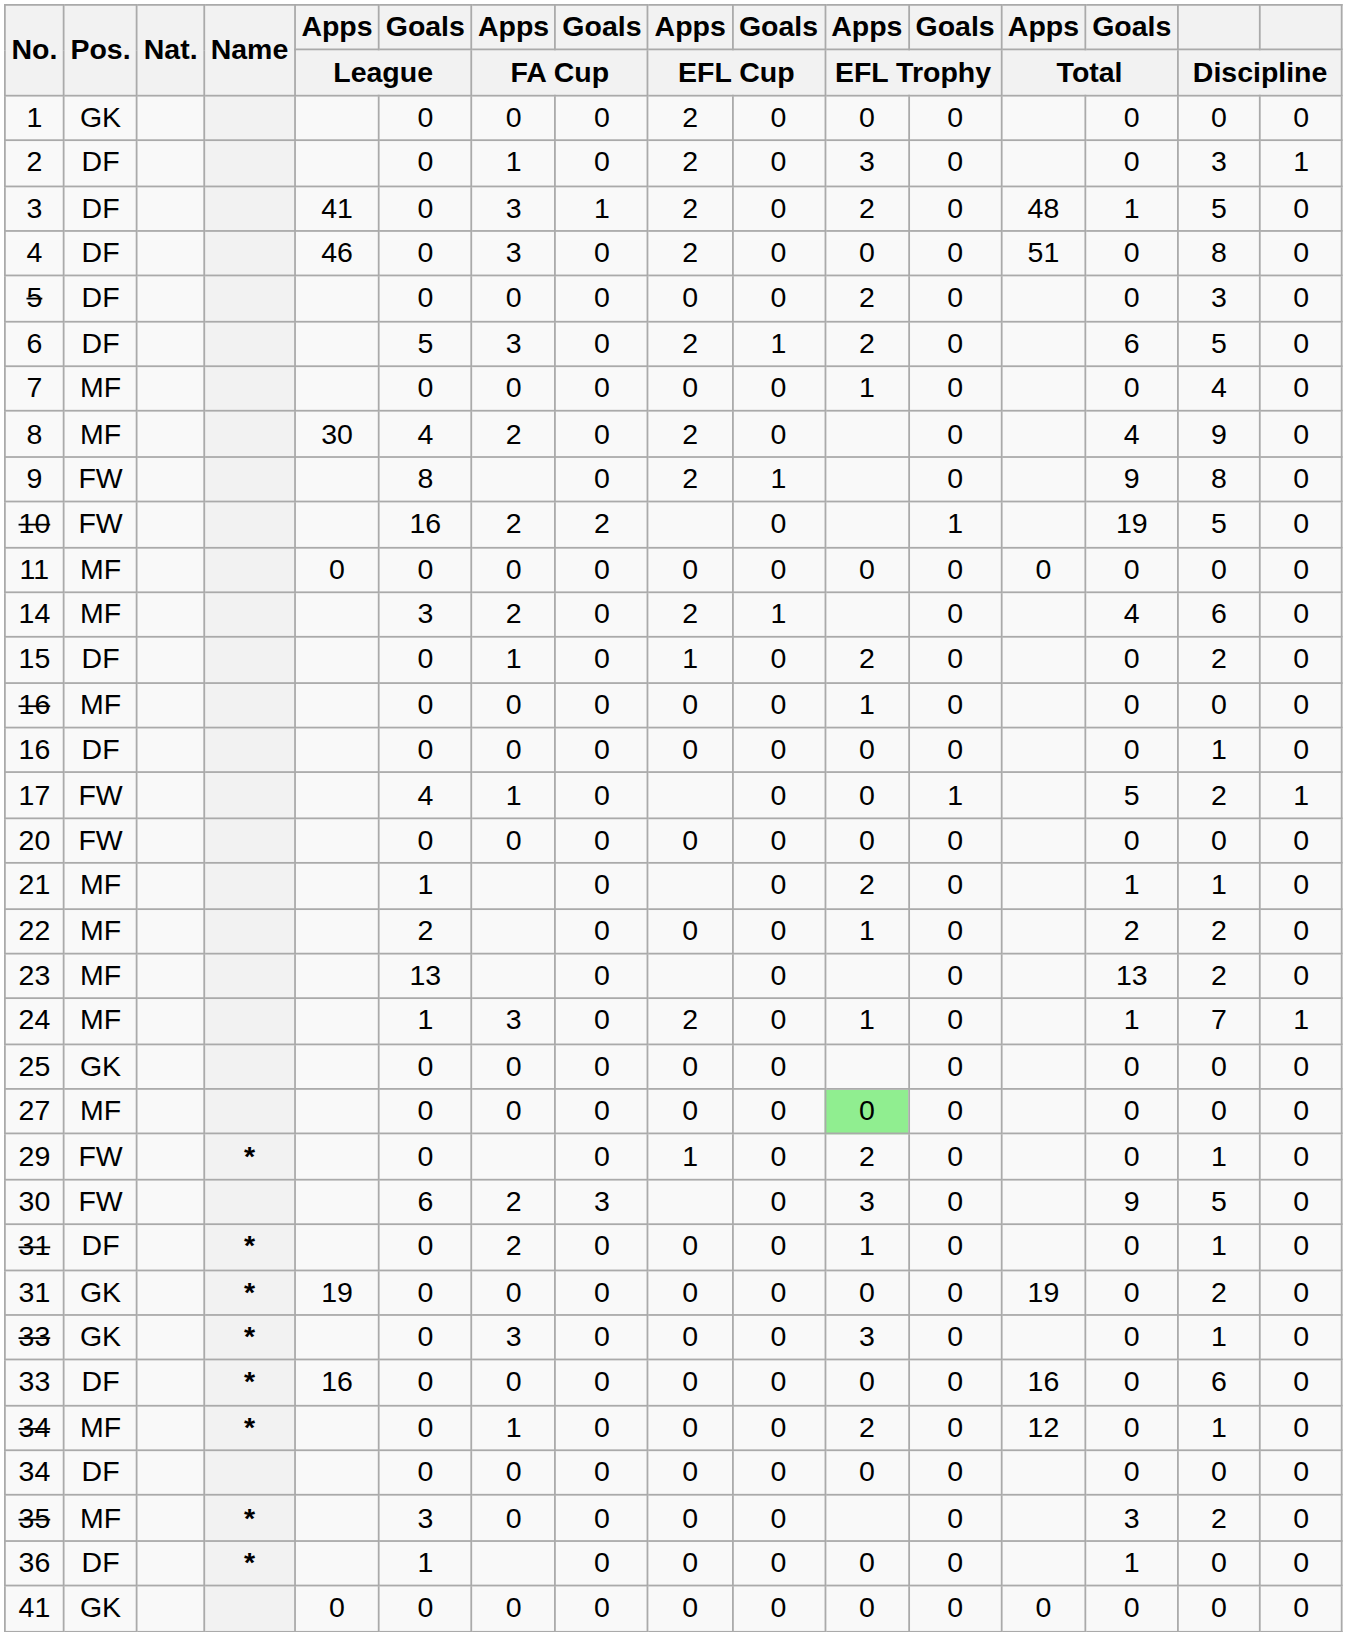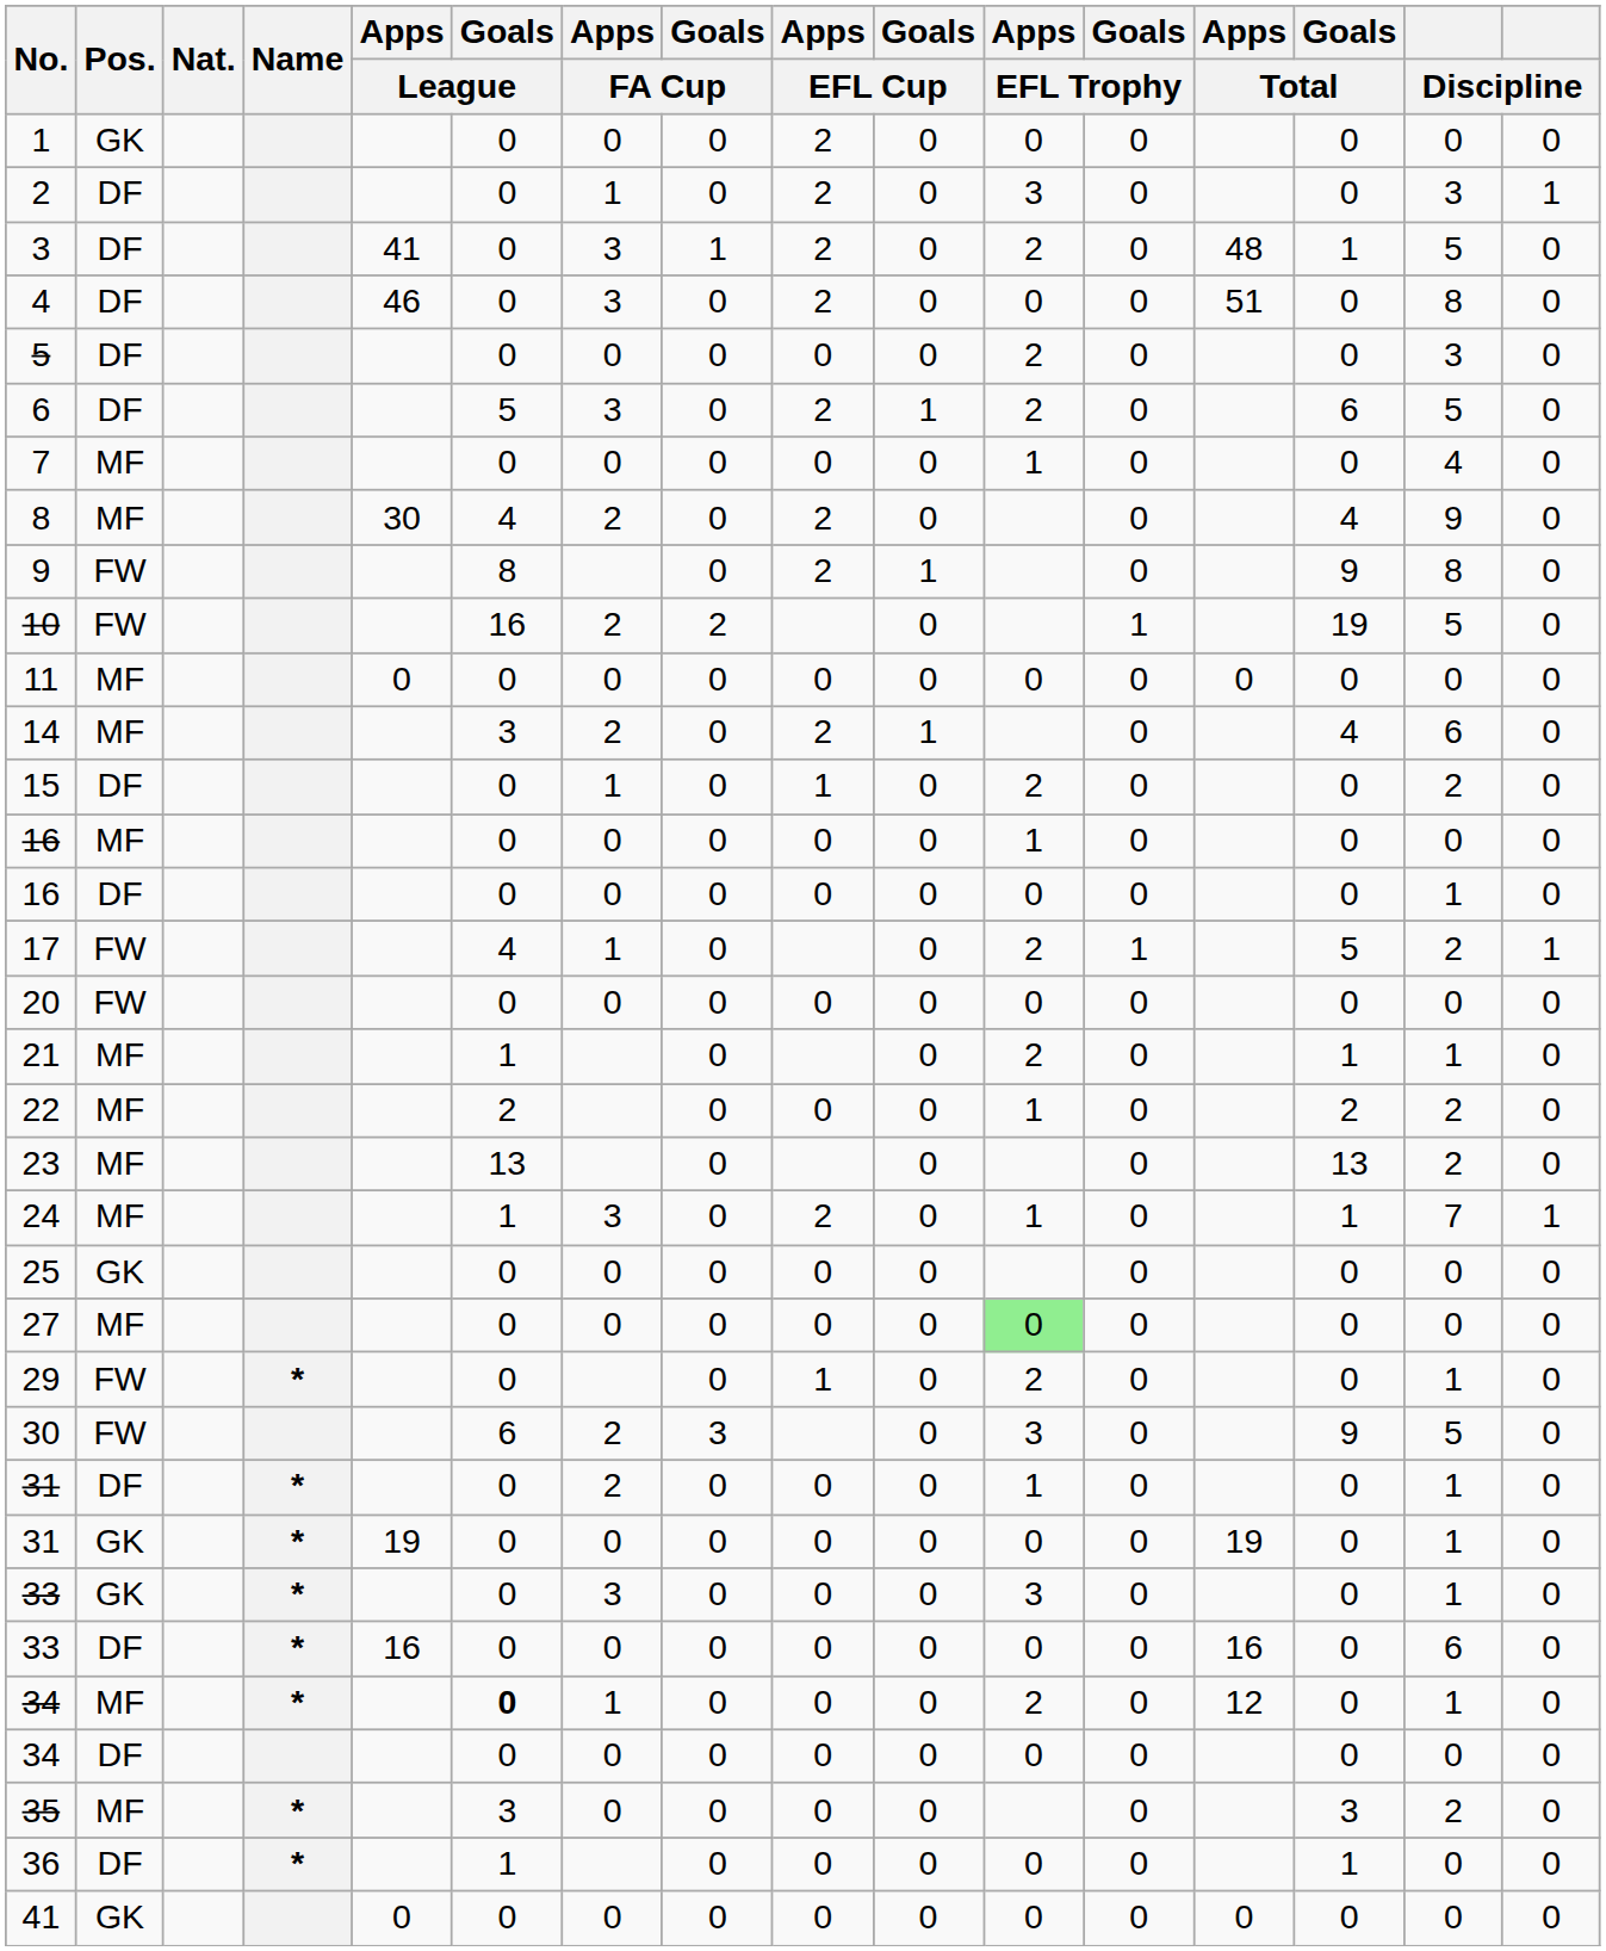 <table class="wikitable sortable plainrowheaders" style="text-align:center">
 <tr>
 <th scope="col" rowspan="2">No.</th>
 <th scope="col" rowspan="2">Pos.</th>
 <th scope="col" rowspan="2">Nat.</th>
 <th scope="col" rowspan="2">Name</th>
 <th scope="col">Apps</th>
 <th scope="col">Goals</th>
 <th scope="col">Apps</th>
 <th scope="col">Goals</th>
 <th scope="col">Apps</th>
 <th scope="col">Goals</th>
 <th scope="col">Apps</th>
 <th scope="col">Goals</th>
 <th scope="col">Apps</th>
 <th scope="col">Goals</th>
 <th scope="col"></th>
 <th scope="col"></th>
 </tr>
 <tr class="unsortable">
 <th colspan="2" width="85">League</th>
 <th colspan="2" width="85">FA Cup</th>
 <th colspan="2" width="85">EFL Cup</th>
 <th colspan="2" width="85">EFL Trophy</th>
 <th colspan="2" width="85">Total</th>
 <th colspan="2" width="85">Discipline</th>
 </tr>
 <tr>
 <td>1</td>
 <td>GK</td>
 <td></td>
 <th scope="row"></th>
 <td></td>
 <td>0</td>
 <td>0</td>
 <td>0</td>
 <td>2</td>
 <td>0</td>
 <td>0</td>
 <td>0</td>
 <td></td>
 <td>0</td>
 <td>0</td>
 <td>0</td>
 </tr>
 <tr>
 <td>2</td>
 <td>DF</td>
 <td></td>
 <th scope="row"></th>
 <td></td>
 <td>0</td>
 <td>1</td>
 <td>0</td>
 <td>2</td>
 <td>0</td>
 <td>3</td>
 <td>0</td>
 <td></td>
 <td>0</td>
 <td>3</td>
 <td>1</td>
 </tr>
 <tr>
 <td>3</td>
 <td>DF</td>
 <td></td>
 <th scope="row"></th>
 <td>41</td>
 <td>0</td>
 <td>3</td>
 <td>1</td>
 <td>2</td>
 <td>0</td>
 <td>2</td>
 <td>0</td>
 <td>48</td>
 <td>1</td>
 <td>5</td>
 <td>0</td>
 </tr>
 <tr>
 <td>4</td>
 <td>DF</td>
 <td></td>
 <th scope="row"></th>
 <td>46</td>
 <td>0</td>
 <td>3</td>
 <td>0</td>
 <td>2</td>
 <td>0</td>
 <td>0</td>
 <td>0</td>
 <td>51</td>
 <td>0</td>
 <td>8</td>
 <td>0</td>
 </tr>
 <tr>
 <td><s>5</s> </td>
 <td>DF</td>
 <td></td>
 <th scope="row"></th>
 <td></td>
 <td>0</td>
 <td>0</td>
 <td>0</td>
 <td>0</td>
 <td>0</td>
 <td>2</td>
 <td>0</td>
 <td></td>
 <td>0</td>
 <td>3</td>
 <td>0</td>
 </tr>
 <tr>
 <td>6</td>
 <td>DF</td>
 <td></td>
 <th scope="row"></th>
 <td></td>
 <td>5</td>
 <td>3</td>
 <td>0</td>
 <td>2</td>
 <td>1</td>
 <td>2</td>
 <td>0</td>
 <td></td>
 <td>6</td>
 <td>5</td>
 <td>0</td>
 </tr>
 <tr>
 <td>7</td>
 <td>MF</td>
 <td></td>
 <th scope="row"></th>
 <td></td>
 <td>0</td>
 <td>0</td>
 <td>0</td>
 <td>0</td>
 <td>0</td>
 <td>1</td>
 <td>0</td>
 <td></td>
 <td>0</td>
 <td>4</td>
 <td>0</td>
 </tr>
 <tr>
 <td>8</td>
 <td>MF</td>
 <td></td>
 <th scope="row"></th>
 <td>30</td>
 <td>4</td>
 <td>2</td>
 <td>0</td>
 <td>2</td>
 <td>0</td>
 <td></td>
 <td>0</td>
 <td></td>
 <td>4</td>
 <td>9</td>
 <td>0</td>
 </tr>
 <tr>
 <td>9</td>
 <td>FW</td>
 <td></td>
 <th scope="row"></th>
 <td></td>
 <td>8</td>
 <td></td>
 <td>0</td>
 <td>2</td>
 <td>1</td>
 <td></td>
 <td>0</td>
 <td></td>
 <td>9</td>
 <td>8</td>
 <td>0</td>
 </tr>
 <tr>
 <td><s>10</s> </td>
 <td>FW</td>
 <td></td>
 <th scope="row"></th>
 <td></td>
 <td>16</td>
 <td>2</td>
 <td>2</td>
 <td></td>
 <td>0</td>
 <td></td>
 <td>1</td>
 <td></td>
 <td>19</td>
 <td>5</td>
 <td>0</td>
 </tr>
 <tr>
 <td>11</td>
 <td>MF</td>
 <td></td>
 <th scope="row"></th>
 <td>0</td>
 <td>0</td>
 <td>0</td>
 <td>0</td>
 <td>0</td>
 <td>0</td>
 <td>0</td>
 <td>0</td>
 <td>0</td>
 <td>0</td>
 <td>0</td>
 <td>0</td>
 </tr>
 <tr>
 <td>14</td>
 <td>MF</td>
 <td></td>
 <th scope="row"></th>
 <td></td>
 <td>3</td>
 <td>2</td>
 <td>0</td>
 <td>2</td>
 <td>1</td>
 <td></td>
 <td>0</td>
 <td></td>
 <td>4</td>
 <td>6</td>
 <td>0</td>
 </tr>
 <tr>
 <td>15</td>
 <td>DF</td>
 <td></td>
 <th scope="row"></th>
 <td></td>
 <td>0</td>
 <td>1</td>
 <td>0</td>
 <td>1</td>
 <td>0</td>
 <td>2</td>
 <td>0</td>
 <td></td>
 <td>0</td>
 <td>2</td>
 <td>0</td>
 </tr>
 <tr>
 <td><s>16</s> </td>
 <td>MF</td>
 <td></td>
 <th scope="row"></th>
 <td></td>
 <td>0</td>
 <td>0</td>
 <td>0</td>
 <td>0</td>
 <td>0</td>
 <td>1</td>
 <td>0</td>
 <td></td>
 <td>0</td>
 <td>0</td>
 <td>0</td>
 </tr>
 <tr>
 <td>16</td>
 <td>DF</td>
 <td></td>
 <th scope="row"></th>
 <td></td>
 <td>0</td>
 <td>0</td>
 <td>0</td>
 <td>0</td>
 <td>0</td>
 <td>0</td>
 <td>0</td>
 <td></td>
 <td>0</td>
 <td>1</td>
 <td>0</td>
 </tr>
 <tr>
 <td>17</td>
 <td>FW</td>
 <td></td>
 <th scope="row"></th>
 <td></td>
 <td>4</td>
 <td>1</td>
 <td>0</td>
 <td></td>
 <td>0</td>
-<td>0</td>
+<td>2</td>
 <td>1</td>
 <td></td>
 <td>5</td>
 <td>2</td>
 <td>1</td>
 </tr>
 <tr>
 <td>20</td>
 <td>FW</td>
 <td></td>
 <th scope="row"></th>
 <td></td>
 <td>0</td>
 <td>0</td>
 <td>0</td>
 <td>0</td>
 <td>0</td>
 <td>0</td>
 <td>0</td>
 <td></td>
 <td>0</td>
 <td>0</td>
 <td>0</td>
 </tr>
 <tr>
 <td>21</td>
 <td>MF</td>
 <td></td>
 <th scope="row"></th>
 <td></td>
 <td>1</td>
 <td></td>
 <td>0</td>
 <td></td>
 <td>0</td>
 <td>2</td>
 <td>0</td>
 <td></td>
 <td>1</td>
 <td>1</td>
 <td>0</td>
 </tr>
 <tr>
 <td>22</td>
 <td>MF</td>
 <td></td>
 <th scope="row"></th>
 <td></td>
 <td>2</td>
 <td></td>
 <td>0</td>
 <td>0</td>
 <td>0</td>
 <td>1</td>
 <td>0</td>
 <td></td>
 <td>2</td>
 <td>2</td>
 <td>0</td>
 </tr>
 <tr>
 <td>23</td>
 <td>MF</td>
 <td></td>
 <th scope="row"></th>
 <td></td>
 <td>13</td>
 <td></td>
 <td>0</td>
 <td></td>
 <td>0</td>
 <td></td>
 <td>0</td>
 <td></td>
 <td>13</td>
 <td>2</td>
 <td>0</td>
 </tr>
 <tr>
 <td>24</td>
 <td>MF</td>
 <td></td>
 <th scope="row"></th>
 <td></td>
 <td>1</td>
 <td>3</td>
 <td>0</td>
 <td>2</td>
 <td>0</td>
 <td>1</td>
 <td>0</td>
 <td></td>
 <td>1</td>
 <td>7</td>
 <td>1</td>
 </tr>
 <tr>
 <td>25</td>
 <td>GK</td>
 <td></td>
 <th scope="row"></th>
 <td></td>
 <td>0</td>
 <td>0</td>
 <td>0</td>
 <td>0</td>
 <td>0</td>
 <td></td>
 <td>0</td>
 <td></td>
 <td>0</td>
 <td>0</td>
 <td>0</td>
 </tr>
 <tr>
 <td>27</td>
 <td>MF</td>
 <td></td>
 <th scope="row"></th>
 <td></td>
 <td>0</td>
 <td>0</td>
 <td>0</td>
 <td>0</td>
 <td>0</td>
 <td style="background: lightgreen;">0</td>
 <td>0</td>
 <td></td>
 <td>0</td>
 <td>0</td>
 <td>0</td>
 </tr>
 <tr>
 <td>29</td>
 <td>FW</td>
 <td></td>
 <th scope="row"><em></em> *</th>
 <td></td>
 <td>0</td>
 <td></td>
 <td>0</td>
 <td>1</td>
 <td>0</td>
 <td>2</td>
 <td>0</td>
 <td></td>
 <td>0</td>
 <td>1</td>
 <td>0</td>
 </tr>
 <tr>
 <td>30</td>
 <td>FW</td>
 <td></td>
 <th scope="row"></th>
 <td></td>
 <td>6</td>
 <td>2</td>
 <td>3</td>
 <td></td>
 <td>0</td>
 <td>3</td>
 <td>0</td>
 <td></td>
 <td>9</td>
 <td>5</td>
 <td>0</td>
 </tr>
 <tr>
 <td><s>31</s> </td>
 <td>DF</td>
 <td></td>
 <th scope="row"><em></em> *</th>
 <td></td>
 <td>0</td>
 <td>2</td>
 <td>0</td>
 <td>0</td>
 <td>0</td>
 <td>1</td>
 <td>0</td>
 <td></td>
 <td>0</td>
 <td>1</td>
 <td>0</td>
 </tr>
 <tr>
 <td>31</td>
 <td>GK</td>
 <td></td>
 <th scope="row"><em></em> *</th>
 <td>19</td>
 <td>0</td>
 <td>0</td>
 <td>0</td>
 <td>0</td>
 <td>0</td>
 <td>0</td>
 <td>0</td>
 <td>19</td>
 <td>0</td>
-<td>2</td>
+<td>1</td>
 <td>0</td>
 </tr>
 <tr>
 <td><s>33</s> </td>
 <td>GK</td>
 <td></td>
 <th scope="row"><em></em> *</th>
 <td></td>
 <td>0</td>
 <td>3</td>
 <td>0</td>
 <td>0</td>
 <td>0</td>
 <td>3</td>
 <td>0</td>
 <td></td>
 <td>0</td>
 <td>1</td>
 <td>0</td>
 </tr>
 <tr>
 <td>33</td>
 <td>DF</td>
 <td></td>
 <th scope="row"><em></em> *</th>
 <td>16</td>
 <td>0</td>
 <td>0</td>
 <td>0</td>
 <td>0</td>
 <td>0</td>
 <td>0</td>
 <td>0</td>
 <td>16</td>
 <td>0</td>
 <td>6</td>
 <td>0</td>
 </tr>
 <tr>
 <td><s>34</s> </td>
 <td>MF</td>
 <td></td>
 <th scope="row"><em></em> *</th>
 <td></td>
-<td>0</td>
+<td><strong>0</strong></td>
 <td>1</td>
 <td>0</td>
 <td>0</td>
 <td>0</td>
 <td>2</td>
 <td>0</td>
 <td>12</td>
 <td>0</td>
 <td>1</td>
 <td>0</td>
 </tr>
 <tr>
 <td>34</td>
 <td>DF</td>
 <td></td>
 <th scope="row"></th>
 <td></td>
 <td>0</td>
 <td>0</td>
 <td>0</td>
 <td>0</td>
 <td>0</td>
 <td>0</td>
 <td>0</td>
 <td></td>
 <td>0</td>
 <td>0</td>
 <td>0</td>
 </tr>
 <tr>
 <td><s>35</s> </td>
 <td>MF</td>
 <td></td>
 <th scope="row"><em></em> *</th>
 <td></td>
 <td>3</td>
 <td>0</td>
 <td>0</td>
 <td>0</td>
 <td>0</td>
 <td></td>
 <td>0</td>
 <td></td>
 <td>3</td>
 <td>2</td>
 <td>0</td>
 </tr>
 <tr>
 <td>36</td>
 <td>DF</td>
 <td></td>
 <th scope="row"><em></em> *</th>
 <td></td>
 <td>1</td>
 <td></td>
 <td>0</td>
 <td>0</td>
 <td>0</td>
 <td>0</td>
 <td>0</td>
 <td></td>
 <td>1</td>
 <td>0</td>
 <td>0</td>
 </tr>
 <tr>
 <td>41</td>
 <td>GK</td>
 <td></td>
 <th scope="row"></th>
 <td>0</td>
 <td>0</td>
 <td>0</td>
 <td>0</td>
 <td>0</td>
 <td>0</td>
 <td>0</td>
 <td>0</td>
 <td>0</td>
 <td>0</td>
 <td>0</td>
 <td>0</td>
 </tr>
 </table>
